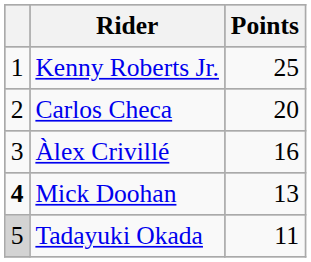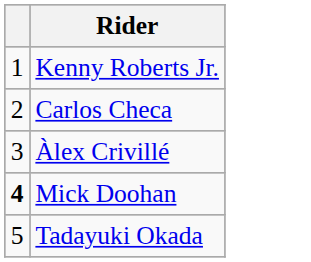 <table class="wikitable" style="font-size: 95%;">
 <tr>
 <th></th>
 <th>Rider</th>
-<th>Points</th>
 </tr>
 <tr>
 <td align=center>1</td>
 <td> <a href='#'>Kenny Roberts Jr.</a></td>
-<td align=right>25</td>
 </tr>
 <tr>
 <td align=center>2</td>
 <td> <a href='#'>Carlos Checa</a></td>
-<td align=right>20</td>
 </tr>
 <tr>
 <td align=center>3</td>
 <td> <a href='#'>Àlex Crivillé</a></td>
-<td align=right>16</td>
 </tr>
 <tr>
 <td align=center><strong>4</strong></td>
 <td> <a href='#'>Mick Doohan</a></td>
-<td align=right>13</td>
 </tr>
 <tr>
-<td align=center style="background: lightgrey;">5</td>
+<td align=center>5</td>
 <td> <a href='#'>Tadayuki Okada</a></td>
-<td align=right>11</td>
 </tr>
 </table>
